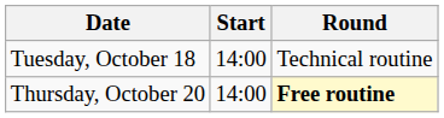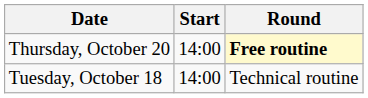 <table class=wikitable>
 <tr>
 <th>Date</th>
 <th>Start</th>
 <th>Round</th>
 </tr>
 <tr>
+<td>Thursday, October 20</td>
+<td>14:00</td>
+<td style=background:lemonchiffon><strong>Free routine</strong></td>
+</tr>
+<tr>
 <td>Tuesday, October 18</td>
 <td>14:00</td>
 <td>Technical routine</td>
 </tr>
-<tr>
-<td>Thursday, October 20</td>
-<td>14:00</td>
-<td style=background:lemonchiffon><strong>Free routine</strong></td>
-</tr>
 </table>
